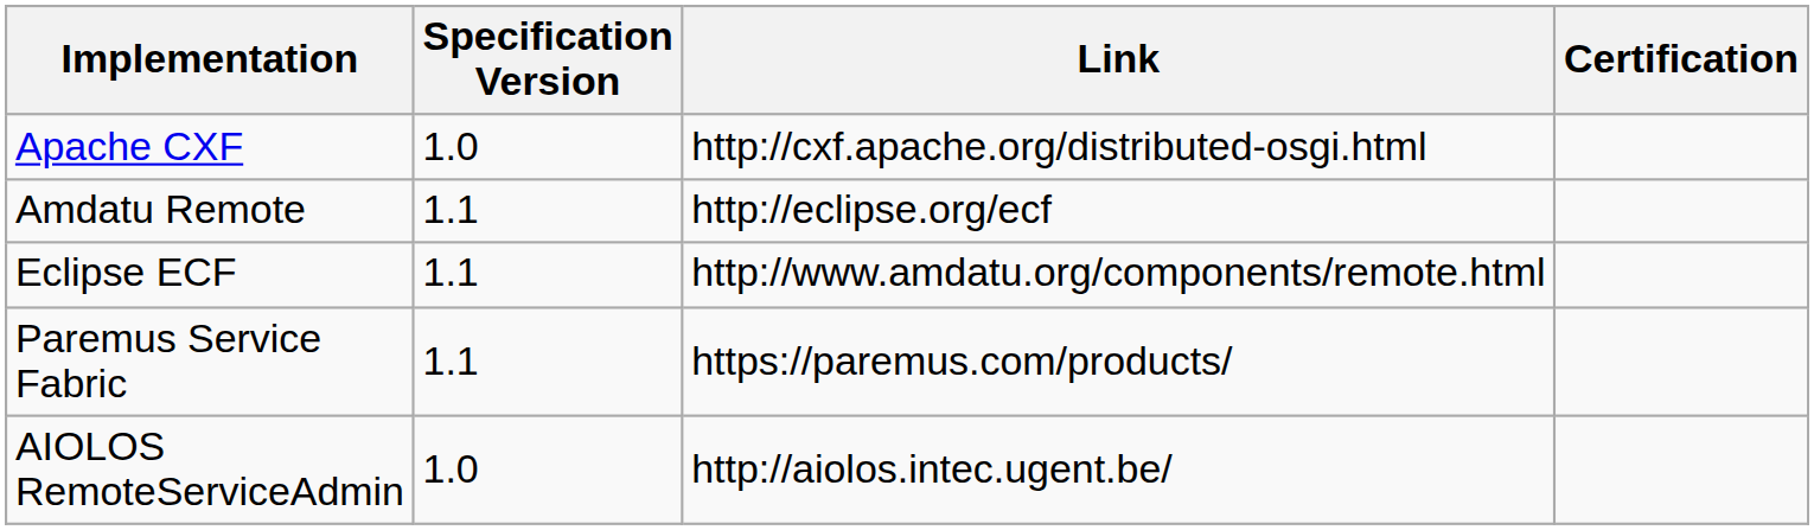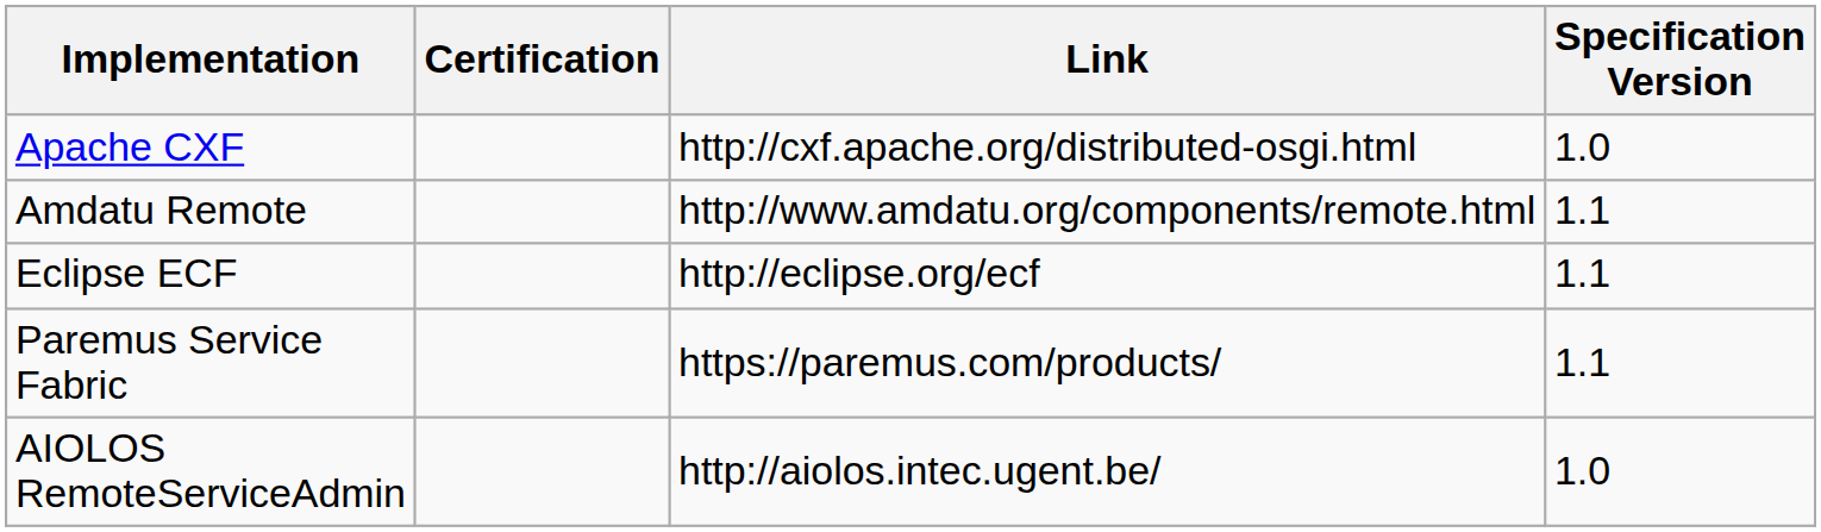 <table class="wikitable sortable">
 <tr>
 <th>Implementation</th>
+<th>Certification</th>
+<th>Link</th>
 <th>Specification Version</th>
-<th>Link</th>
-<th>Certification</th>
 </tr>
 <tr>
 <td><a href='#'>Apache CXF</a></td>
+<td></td>
+<td>http://cxf.apache.org/distributed-osgi.html</td>
 <td>1.0</td>
-<td>http://cxf.apache.org/distributed-osgi.html</td>
-<td></td>
 </tr>
 <tr>
 <td>Amdatu Remote</td>
+<td></td>
+<td>http://www.amdatu.org/components/remote.html</td>
 <td>1.1</td>
-<td>http://eclipse.org/ecf</td>
-<td></td>
 </tr>
 <tr>
 <td>Eclipse ECF</td>
+<td></td>
+<td>http://eclipse.org/ecf</td>
 <td>1.1</td>
-<td>http://www.amdatu.org/components/remote.html</td>
-<td></td>
 </tr>
 <tr>
 <td>Paremus Service Fabric</td>
+<td></td>
+<td>https://paremus.com/products/</td>
 <td>1.1</td>
-<td>https://paremus.com/products/</td>
-<td></td>
 </tr>
 <tr>
 <td>AIOLOS RemoteServiceAdmin</td>
+<td></td>
+<td>http://aiolos.intec.ugent.be/</td>
 <td>1.0</td>
-<td>http://aiolos.intec.ugent.be/</td>
-<td></td>
 </tr>
 </table>
